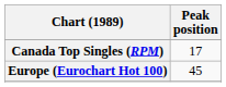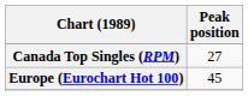 <table class="wikitable sortable plainrowheaders">
 <tr>
 <th>Chart (1989)</th>
 <th>Peak<br>position</th>
 </tr>
 <tr>
 </tr>
 <tr>
 <th scope="row">Canada Top Singles (<em><a href='#'>RPM</a></em>)</th>
-<td style="text-align:center;">17</td>
+<td style="text-align:center;">27</td>
 </tr>
 <tr>
 <th scope="row">Europe (<a href='#'>Eurochart Hot 100</a>)</th>
 <td style="text-align:center;">45</td>
 </tr>
 <tr>
 </tr>
 <tr>
 </tr>
 <tr>
 </tr>
 <tr>
 </tr>
 <tr>
 </tr>
 </table>
